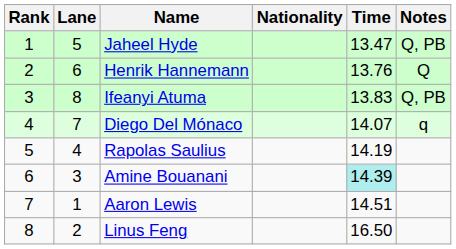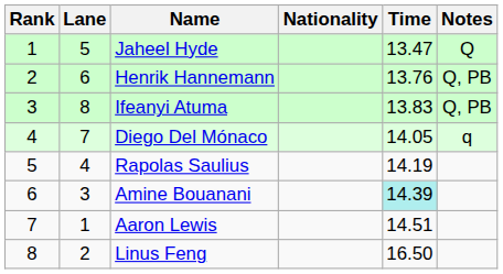 <table class="wikitable sortable" style="text-align:center">
 <tr>
 <th>Rank</th>
 <th>Lane</th>
 <th>Name</th>
 <th>Nationality</th>
 <th>Time</th>
 <th>Notes</th>
 </tr>
 <tr bgcolor=ccffcc>
 <td>1</td>
 <td>5</td>
 <td align=left><a href='#'>Jaheel Hyde</a></td>
 <td align=left></td>
 <td>13.47</td>
-<td>Q, PB</td>
+<td>Q</td>
 </tr>
 <tr bgcolor=ccffcc>
 <td>2</td>
 <td>6</td>
 <td align=left><a href='#'>Henrik Hannemann</a></td>
 <td align=left></td>
 <td>13.76</td>
-<td>Q</td>
+<td>Q, PB</td>
 </tr>
 <tr bgcolor=ccffcc>
 <td>3</td>
 <td>8</td>
 <td align=left><a href='#'>Ifeanyi Atuma</a></td>
 <td align=left></td>
 <td>13.83</td>
 <td>Q, PB</td>
 </tr>
 <tr bgcolor=ddffdd>
 <td>4</td>
 <td>7</td>
 <td align=left><a href='#'>Diego Del Mónaco</a></td>
 <td align=left></td>
-<td>14.07</td>
+<td>14.05</td>
 <td>q</td>
 </tr>
 <tr>
 <td>5</td>
 <td>4</td>
 <td align=left><a href='#'>Rapolas Saulius</a></td>
 <td align=left></td>
 <td>14.19</td>
 <td></td>
 </tr>
 <tr>
 <td>6</td>
 <td>3</td>
 <td align=left><a href='#'>Amine Bouanani</a></td>
 <td align=left></td>
 <td style="background: paleturquoise;">14.39</td>
 <td></td>
 </tr>
 <tr>
 <td>7</td>
 <td>1</td>
 <td align=left><a href='#'>Aaron Lewis</a></td>
 <td align=left></td>
 <td>14.51</td>
 <td></td>
 </tr>
 <tr>
 <td>8</td>
 <td>2</td>
 <td align=left><a href='#'>Linus Feng</a></td>
 <td align=left></td>
 <td>16.50</td>
 <td></td>
 </tr>
 </table>
